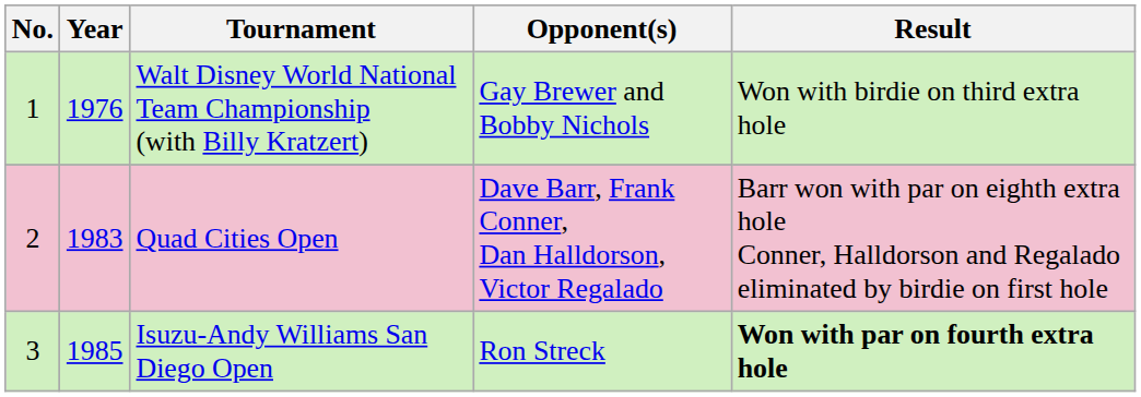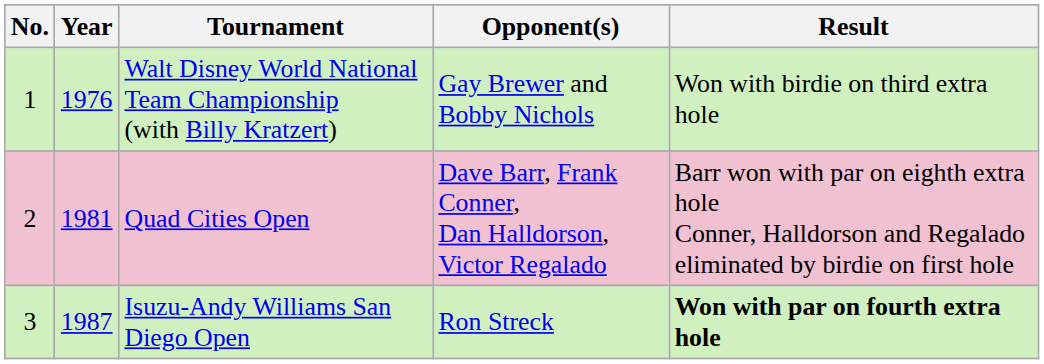 <table class="wikitable" style="font-size:95%;">
 <tr>
 <th>No.</th>
 <th>Year</th>
 <th>Tournament</th>
 <th>Opponent(s)</th>
 <th>Result</th>
 </tr>
 <tr style="background:#D0F0C0;">
 <td align=center>1</td>
 <td><a href='#'>1976</a></td>
 <td><a href='#'>Walt Disney World National Team Championship</a><br>(with  <a href='#'>Billy Kratzert</a>)</td>
 <td> <a href='#'>Gay Brewer</a> and  <a href='#'>Bobby Nichols</a></td>
 <td>Won with birdie on third extra hole</td>
 </tr>
 <tr style="background:#F2C1D1;">
 <td align=center>2</td>
-<td><a href='#'>1983</a></td>
+<td><a href='#'>1981</a></td>
 <td><a href='#'>Quad Cities Open</a></td>
 <td> <a href='#'>Dave Barr</a>,  <a href='#'>Frank Conner</a>,<br> <a href='#'>Dan Halldorson</a>,  <a href='#'>Victor Regalado</a></td>
 <td>Barr won with par on eighth extra hole<br>Conner, Halldorson and Regalado eliminated by birdie on first hole</td>
 </tr>
 <tr style="background:#D0F0C0;">
 <td align=center>3</td>
-<td><a href='#'>1985</a></td>
+<td><a href='#'>1987</a></td>
 <td><a href='#'>Isuzu-Andy Williams San Diego Open</a></td>
 <td> <a href='#'>Ron Streck</a></td>
 <td><strong>Won with par on fourth extra hole</strong></td>
 </tr>
 </table>
